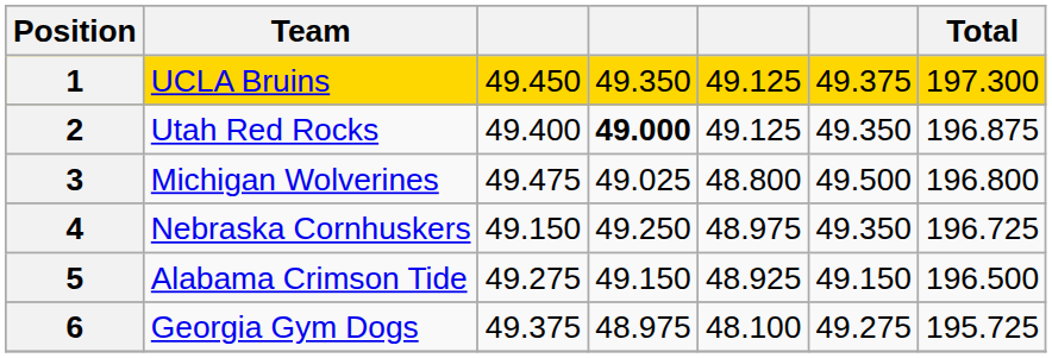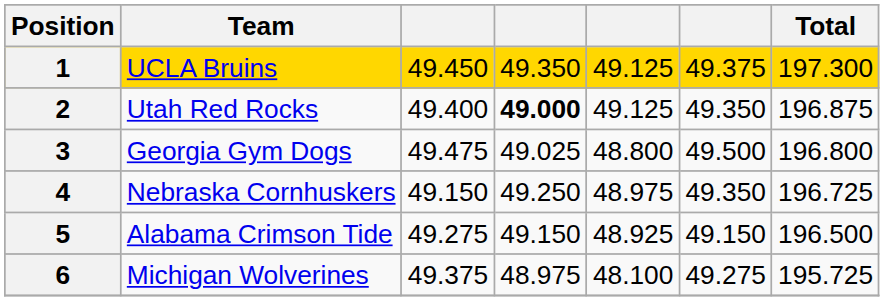 <table class="wikitable sortable" style="text-align:center; font-size:95%">
 <tr>
 <th scope=col>Position</th>
 <th scope=col>Team</th>
 <th scope=col></th>
 <th scope=col></th>
 <th scope=col></th>
 <th scope=col></th>
 <th scope=col>Total</th>
 </tr>
 <tr bgcolor=gold>
 <th scope=row>1</th>
 <td align=left><a href='#'>UCLA Bruins</a></td>
 <td>49.450</td>
 <td>49.350</td>
 <td>49.125</td>
 <td>49.375</td>
 <td>197.300</td>
 </tr>
 <tr>
 <th scope=row>2</th>
 <td align=left><a href='#'>Utah Red Rocks</a></td>
 <td>49.400</td>
 <td><strong>49.000</strong></td>
 <td>49.125</td>
 <td>49.350</td>
 <td>196.875</td>
 </tr>
 <tr>
 <th scope=row>3</th>
-<td align=left><a href='#'>Michigan Wolverines</a></td>
+<td align=left><a href='#'>Georgia Gym Dogs</a></td>
 <td>49.475</td>
 <td>49.025</td>
 <td>48.800</td>
 <td>49.500</td>
 <td>196.800</td>
 </tr>
 <tr>
 <th scope=row>4</th>
 <td align=left><a href='#'>Nebraska Cornhuskers</a></td>
 <td>49.150</td>
 <td>49.250</td>
 <td>48.975</td>
 <td>49.350</td>
 <td>196.725</td>
 </tr>
 <tr>
 <th scope=row>5</th>
 <td align=left><a href='#'>Alabama Crimson Tide</a></td>
 <td>49.275</td>
 <td>49.150</td>
 <td>48.925</td>
 <td>49.150</td>
 <td>196.500</td>
 </tr>
 <tr>
 <th scope=row>6</th>
-<td align=left><a href='#'>Georgia Gym Dogs</a></td>
+<td align=left><a href='#'>Michigan Wolverines</a></td>
 <td>49.375</td>
 <td>48.975</td>
 <td>48.100</td>
 <td>49.275</td>
 <td>195.725</td>
 </tr>
 <tr>
 </tr>
 </table>
